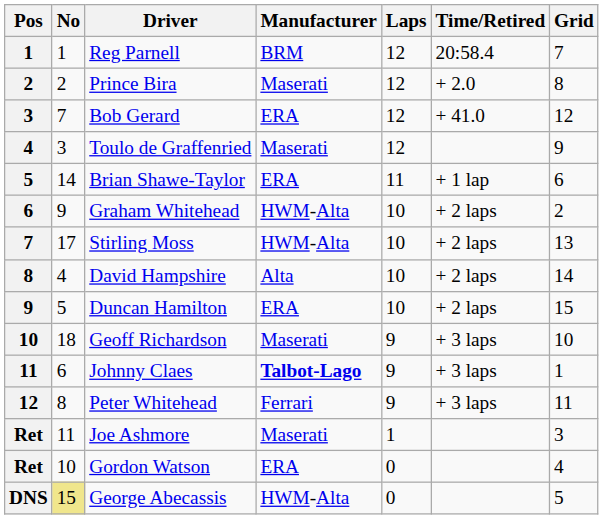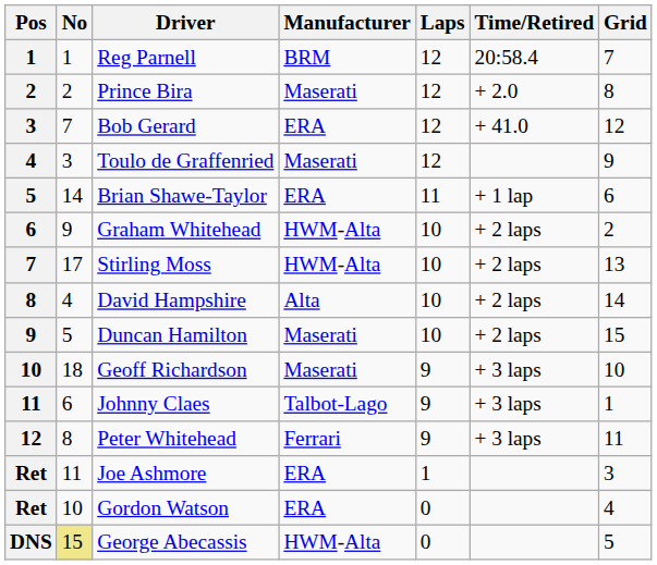 <table class="wikitable" style="font-size: 95%;">
 <tr>
 <th>Pos</th>
 <th>No</th>
 <th>Driver</th>
 <th>Manufacturer</th>
 <th>Laps</th>
 <th>Time/Retired</th>
 <th>Grid</th>
 </tr>
 <tr>
 <th>1</th>
 <td>1</td>
 <td> <a href='#'>Reg Parnell</a></td>
 <td><a href='#'>BRM</a></td>
 <td>12</td>
 <td>20:58.4</td>
 <td>7</td>
 </tr>
 <tr>
 <th>2</th>
 <td>2</td>
 <td> <a href='#'>Prince Bira</a></td>
 <td><a href='#'>Maserati</a></td>
 <td>12</td>
 <td>+ 2.0</td>
 <td>8</td>
 </tr>
 <tr>
 <th>3</th>
 <td>7</td>
 <td> <a href='#'>Bob Gerard</a></td>
 <td><a href='#'>ERA</a></td>
 <td>12</td>
 <td>+ 41.0</td>
 <td>12</td>
 </tr>
 <tr>
 <th>4</th>
 <td>3</td>
 <td> <a href='#'>Toulo de Graffenried</a></td>
 <td><a href='#'>Maserati</a></td>
 <td>12</td>
 <td></td>
 <td>9</td>
 </tr>
 <tr>
 <th>5</th>
 <td>14</td>
 <td> <a href='#'>Brian Shawe-Taylor</a></td>
 <td><a href='#'>ERA</a></td>
 <td>11</td>
 <td>+ 1 lap</td>
 <td>6</td>
 </tr>
 <tr>
 <th>6</th>
 <td>9</td>
 <td> <a href='#'>Graham Whitehead</a></td>
 <td><a href='#'>HWM</a>-<a href='#'>Alta</a></td>
 <td>10</td>
 <td>+ 2 laps</td>
 <td>2</td>
 </tr>
 <tr>
 <th>7</th>
 <td>17</td>
 <td> <a href='#'>Stirling Moss</a></td>
 <td><a href='#'>HWM</a>-<a href='#'>Alta</a></td>
 <td>10</td>
 <td>+ 2 laps</td>
 <td>13</td>
 </tr>
 <tr>
 <th>8</th>
 <td>4</td>
 <td> <a href='#'>David Hampshire</a></td>
 <td><a href='#'>Alta</a></td>
 <td>10</td>
 <td>+ 2 laps</td>
 <td>14</td>
 </tr>
 <tr>
 <th>9</th>
 <td>5</td>
 <td> <a href='#'>Duncan Hamilton</a></td>
-<td><a href='#'>ERA</a></td>
+<td><a href='#'>Maserati</a></td>
 <td>10</td>
 <td>+ 2 laps</td>
 <td>15</td>
 </tr>
 <tr>
 <th>10</th>
 <td>18</td>
 <td> <a href='#'>Geoff Richardson</a></td>
 <td><a href='#'>Maserati</a></td>
 <td>9</td>
 <td>+ 3 laps</td>
 <td>10</td>
 </tr>
 <tr>
 <th>11</th>
 <td>6</td>
 <td> <a href='#'>Johnny Claes</a></td>
-<td><strong><a href='#'>Talbot-Lago</a></strong></td>
+<td><a href='#'>Talbot-Lago</a></td>
 <td>9</td>
 <td>+ 3 laps</td>
 <td>1</td>
 </tr>
 <tr>
 <th>12</th>
 <td>8</td>
 <td> <a href='#'>Peter Whitehead</a></td>
 <td><a href='#'>Ferrari</a></td>
 <td>9</td>
 <td>+ 3 laps</td>
 <td>11</td>
 </tr>
 <tr>
 <th>Ret</th>
 <td>11</td>
 <td> <a href='#'>Joe Ashmore</a></td>
-<td><a href='#'>Maserati</a></td>
+<td><a href='#'>ERA</a></td>
 <td>1</td>
 <td></td>
 <td>3</td>
 </tr>
 <tr>
 <th>Ret</th>
 <td>10</td>
 <td> <a href='#'>Gordon Watson</a></td>
 <td><a href='#'>ERA</a></td>
 <td>0</td>
 <td></td>
 <td>4</td>
 </tr>
 <tr>
 <th>DNS</th>
 <td style="background: khaki;">15</td>
 <td> <a href='#'>George Abecassis</a></td>
 <td><a href='#'>HWM</a>-<a href='#'>Alta</a></td>
 <td>0</td>
 <td></td>
 <td>5</td>
 </tr>
 </table>
